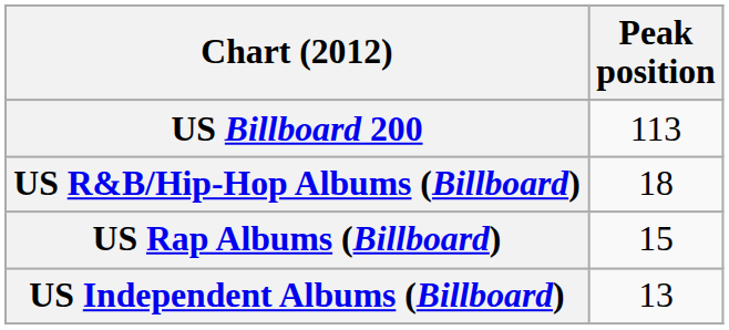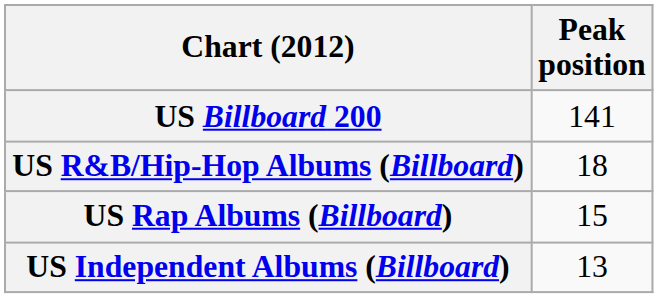 <table class="wikitable sortable plainrowheaders" style="text-align:center;">
 <tr>
 <th scope="col">Chart (2012)</th>
 <th scope="col">Peak<br>position</th>
 </tr>
 <tr>
 <th scope="row">US <a href='#'><em>Billboard</em> 200</a></th>
-<td>113</td>
+<td>141</td>
 </tr>
 <tr>
 <th scope="row">US <a href='#'>R&B/Hip-Hop Albums</a> (<a href='#'><em>Billboard</em></a>)</th>
 <td>18</td>
 </tr>
 <tr>
 <th scope="row">US <a href='#'>Rap Albums</a> (<a href='#'><em>Billboard</em></a>)</th>
 <td>15</td>
 </tr>
 <tr>
 <th scope="row">US <a href='#'>Independent Albums</a> (<a href='#'><em>Billboard</em></a>)</th>
 <td>13</td>
 </tr>
 </table>
